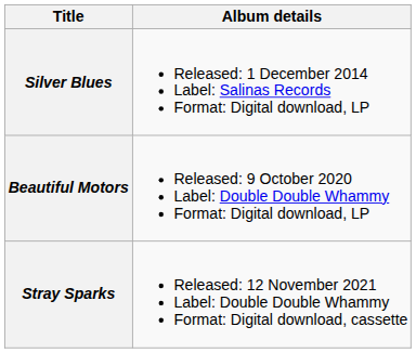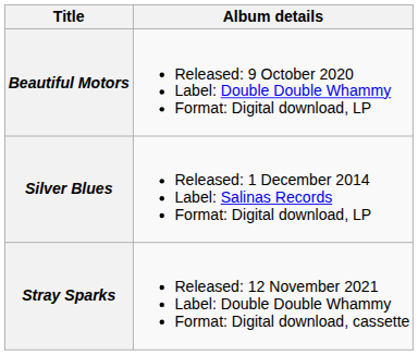 <table class="wikitable plainrowheaders">
 <tr>
 <th scope="col">Title</th>
 <th scope="col">Album details</th>
 </tr>
 <tr>
+<th><em>Beautiful Motors</em></th>
+<td><br><ul><li>Released: 9 October 2020</li><li>Label: <a href='#'>Double Double Whammy</a></li><li>Format: Digital download, LP</li></ul></td>
+</tr>
+<tr>
 <th><em>Silver Blues</em></th>
 <td><br><ul><li>Released: 1 December 2014</li><li>Label: <a href='#'>Salinas Records</a></li><li>Format: Digital download, LP</li></ul></td>
-</tr>
-<tr>
-<th><em>Beautiful Motors</em></th>
-<td><br><ul><li>Released: 9 October 2020</li><li>Label: <a href='#'>Double Double Whammy</a></li><li>Format: Digital download, LP</li></ul></td>
 </tr>
 <tr>
 <th><em>Stray Sparks</em></th>
 <td><br><ul><li>Released: 12 November 2021</li><li>Label: Double Double Whammy</li><li>Format: Digital download, cassette</li></ul></td>
 </tr>
 </table>
